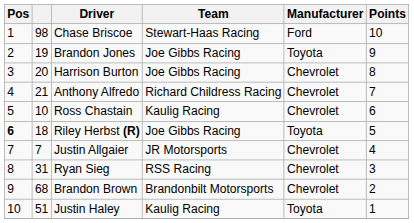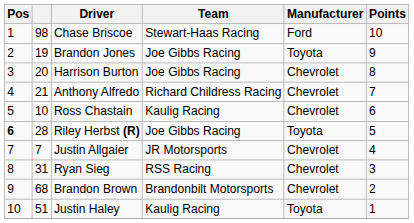 <table class="wikitable" style="font-size:98%">
 <tr>
 <th>Pos</th>
 <th></th>
 <th>Driver</th>
 <th>Team</th>
 <th>Manufacturer</th>
 <th>Points</th>
 </tr>
 <tr>
 <td>1</td>
 <td>98</td>
 <td>Chase Briscoe</td>
 <td>Stewart-Haas Racing</td>
 <td>Ford</td>
 <td>10</td>
 </tr>
 <tr>
 <td>2</td>
 <td>19</td>
 <td>Brandon Jones</td>
 <td>Joe Gibbs Racing</td>
 <td>Toyota</td>
 <td>9</td>
 </tr>
 <tr>
 <td>3</td>
 <td>20</td>
 <td>Harrison Burton</td>
 <td>Joe Gibbs Racing</td>
 <td>Chevrolet</td>
 <td>8</td>
 </tr>
 <tr>
 <td>4</td>
 <td>21</td>
 <td>Anthony Alfredo</td>
 <td>Richard Childress Racing</td>
 <td>Chevrolet</td>
 <td>7</td>
 </tr>
 <tr>
 <td>5</td>
 <td>10</td>
 <td>Ross Chastain</td>
 <td>Kaulig Racing</td>
 <td>Chevrolet</td>
 <td>6</td>
 </tr>
 <tr>
 <td><strong>6</strong></td>
-<td>18</td>
+<td>28</td>
 <td>Riley Herbst <strong>(R)</strong></td>
 <td>Joe Gibbs Racing</td>
 <td>Toyota</td>
 <td>5</td>
 </tr>
 <tr>
 <td>7</td>
 <td>7</td>
 <td>Justin Allgaier</td>
 <td>JR Motorsports</td>
 <td>Chevrolet</td>
 <td>4</td>
 </tr>
 <tr>
 <td>8</td>
 <td>31</td>
 <td>Ryan Sieg</td>
 <td>RSS Racing</td>
 <td>Chevrolet</td>
 <td>3</td>
 </tr>
 <tr>
 <td>9</td>
 <td>68</td>
 <td>Brandon Brown</td>
 <td>Brandonbilt Motorsports</td>
 <td>Chevrolet</td>
 <td>2</td>
 </tr>
 <tr>
 <td>10</td>
 <td>51</td>
 <td>Justin Haley</td>
 <td>Kaulig Racing</td>
 <td>Toyota</td>
 <td>1</td>
 </tr>
 <tr>
 </tr>
 </table>
